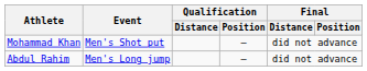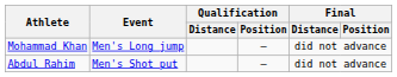 <table class=wikitable style="font-size:90%">
 <tr>
 <th rowspan="2">Athlete</th>
 <th rowspan="2">Event</th>
 <th colspan="2">Qualification</th>
 <th colspan="2">Final</th>
 </tr>
 <tr style="font-size:95%">
 <th>Distance</th>
 <th>Position</th>
 <th>Distance</th>
 <th>Position</th>
 </tr>
 <tr align=center>
 <td align=left><a href='#'>Mohammad Khan</a></td>
-<td align=left><a href='#'>Men's Shot put</a></td>
+<td align=left><a href='#'>Men's Long jump</a></td>
 <td></td>
 <td>—</td>
 <td colspan=2>did not advance</td>
 </tr>
 <tr align=center>
 <td align=left><a href='#'>Abdul Rahim</a></td>
-<td align=left><a href='#'>Men's Long jump</a></td>
+<td align=left><a href='#'>Men's Shot put</a></td>
 <td></td>
 <td>—</td>
 <td colspan=2>did not advance</td>
 </tr>
 </table>
